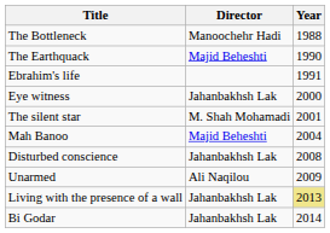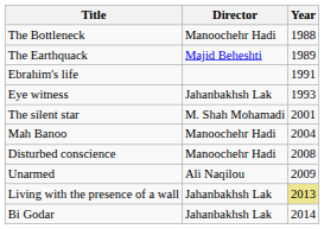 <table class="wikitable">
 <tr>
 <th>Title</th>
 <th>Director</th>
 <th>Year</th>
 </tr>
 <tr>
 <td>The Bottleneck</td>
 <td>Manoochehr Hadi</td>
 <td>1988</td>
 </tr>
 <tr>
 <td>The Earthquack</td>
 <td><a href='#'>Majid Beheshti</a></td>
-<td>1990</td>
+<td>1989</td>
 </tr>
 <tr>
 <td>Ebrahim's life</td>
 <td></td>
 <td>1991</td>
 </tr>
 <tr>
 <td>Eye witness</td>
 <td>Jahanbakhsh Lak</td>
-<td>2000</td>
+<td>1993</td>
 </tr>
 <tr>
 <td>The silent star</td>
 <td>M. Shah Mohamadi</td>
 <td>2001</td>
 </tr>
 <tr>
 <td>Mah Banoo</td>
-<td><a href='#'>Majid Beheshti</a></td>
+<td>Manoochehr Hadi</td>
 <td>2004</td>
 </tr>
 <tr>
 <td>Disturbed conscience</td>
-<td>Jahanbakhsh Lak</td>
+<td>Manoochehr Hadi</td>
 <td>2008</td>
 </tr>
 <tr>
 <td>Unarmed</td>
 <td>Ali Naqilou</td>
 <td>2009</td>
 </tr>
 <tr>
 <td>Living with the presence of a wall</td>
 <td>Jahanbakhsh Lak</td>
 <td style="background: khaki;">2013</td>
 </tr>
 <tr>
 <td>Bi Godar</td>
 <td>Jahanbakhsh Lak</td>
 <td>2014</td>
 </tr>
 </table>
